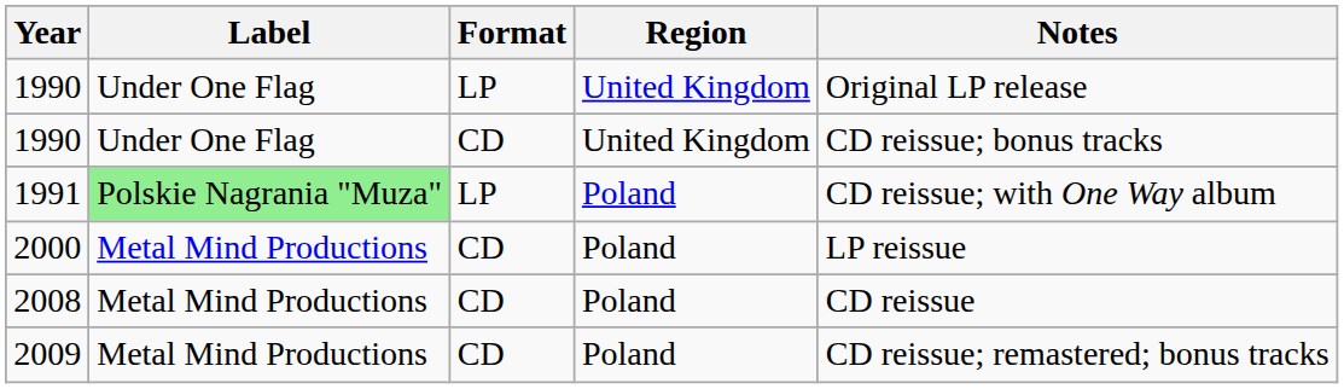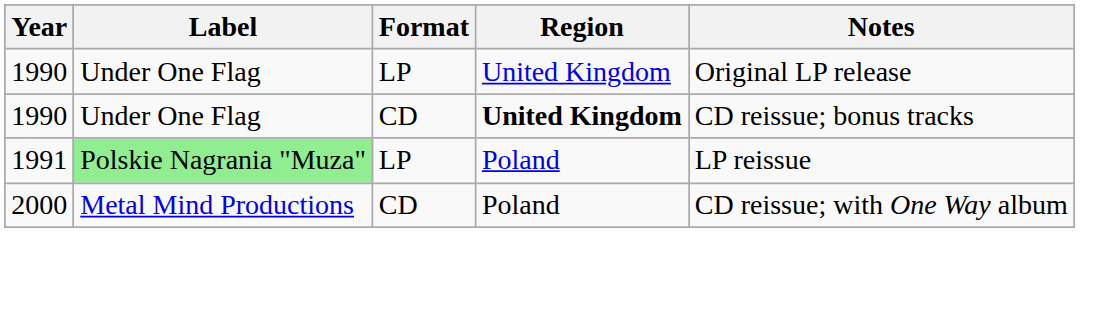 <table class="wikitable">
 <tr>
 <th>Year</th>
 <th>Label</th>
 <th>Format</th>
 <th>Region</th>
 <th>Notes</th>
 </tr>
 <tr>
 <td>1990</td>
 <td>Under One Flag</td>
 <td>LP</td>
 <td><a href='#'>United Kingdom</a></td>
 <td>Original LP release</td>
 </tr>
 <tr>
 <td>1990</td>
 <td>Under One Flag</td>
 <td>CD</td>
-<td>United Kingdom</td>
+<td><strong>United Kingdom</strong></td>
 <td>CD reissue; bonus tracks</td>
 </tr>
 <tr>
 <td>1991</td>
 <td style="background: lightgreen;">Polskie Nagrania "Muza"</td>
 <td>LP</td>
 <td><a href='#'>Poland</a></td>
-<td>CD reissue; with <em>One Way</em> album</td>
+<td>LP reissue</td>
 </tr>
 <tr>
 <td>2000</td>
 <td><a href='#'>Metal Mind Productions</a></td>
 <td>CD</td>
 <td>Poland</td>
-<td>LP reissue</td>
-</tr>
-<tr>
-<td>2008</td>
-<td>Metal Mind Productions</td>
-<td>CD</td>
-<td>Poland</td>
-<td>CD reissue</td>
-</tr>
-<tr>
-<td>2009</td>
-<td>Metal Mind Productions</td>
-<td>CD</td>
-<td>Poland</td>
-<td>CD reissue; remastered; bonus tracks</td>
+<td>CD reissue; with <em>One Way</em> album</td>
 </tr>
 </table>
